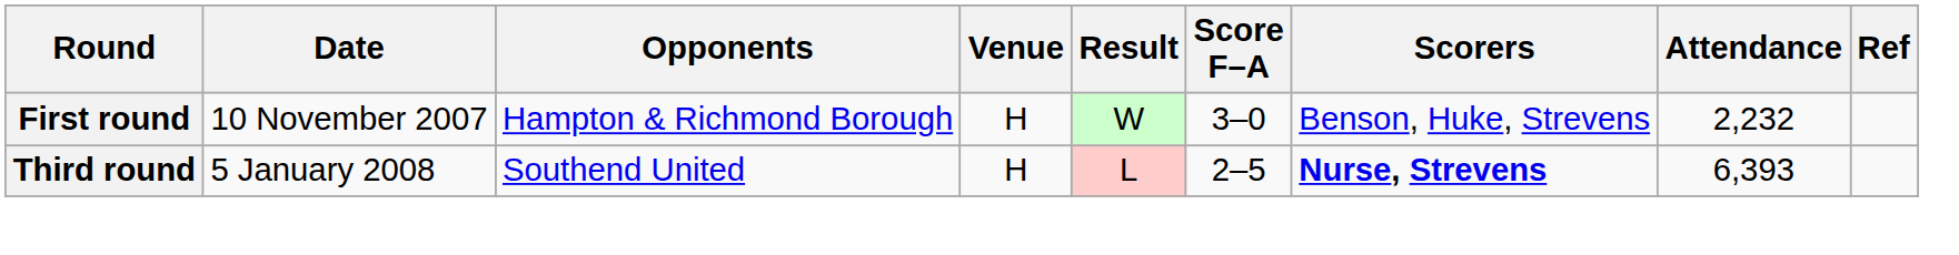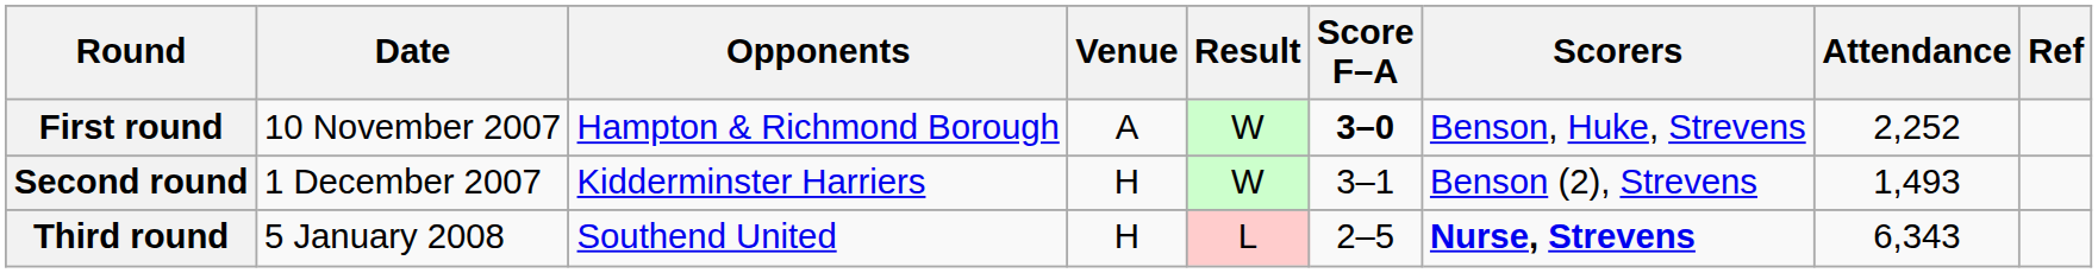 <table class="wikitable plainrowheaders sortable" style="text-align:center">
 <tr>
 <th scope="col">Round</th>
 <th scope="col">Date</th>
 <th scope="col">Opponents</th>
 <th scope="col">Venue</th>
 <th scope="col">Result</th>
 <th scope="col">Score<br>F–A</th>
 <th scope="col" class="unsortable">Scorers</th>
 <th scope="col">Attendance</th>
 <th scope="col" class="unsortable">Ref</th>
 </tr>
 <tr>
 <th scope="row">First round</th>
 <td align="left">10 November 2007</td>
 <td align="left"><a href='#'>Hampton & Richmond Borough</a></td>
+<td>A</td>
+<td style="background-color:#CCFFCC">W</td>
+<td><strong>3–0</strong></td>
+<td align="left"><a href='#'>Benson</a>, <a href='#'>Huke</a>, <a href='#'>Strevens</a></td>
+<td>2,252</td>
+<td></td>
+</tr>
+<tr>
+<th scope="row">Second round</th>
+<td align="left">1 December 2007</td>
+<td align="left"><a href='#'>Kidderminster Harriers</a></td>
 <td>H</td>
 <td style="background-color:#CCFFCC">W</td>
-<td>3–0</td>
-<td align="left"><a href='#'>Benson</a>, <a href='#'>Huke</a>, <a href='#'>Strevens</a></td>
-<td>2,232</td>
+<td>3–1</td>
+<td align="left"><a href='#'>Benson</a> (2), <a href='#'>Strevens</a></td>
+<td>1,493</td>
 <td></td>
 </tr>
 <tr>
 <th scope="row">Third round</th>
 <td align="left">5 January 2008</td>
 <td align="left"><a href='#'>Southend United</a></td>
 <td>H</td>
 <td style="background-color:#FFCCCC">L</td>
 <td>2–5</td>
 <td align="left"><strong><a href='#'>Nurse</a>, <a href='#'>Strevens</a></strong></td>
-<td>6,393</td>
+<td>6,343</td>
 <td></td>
 </tr>
 </table>
